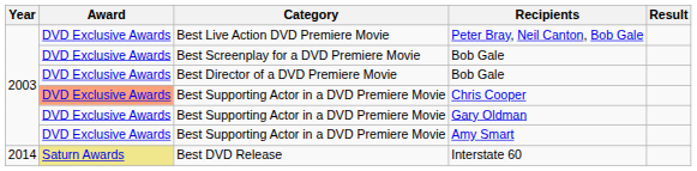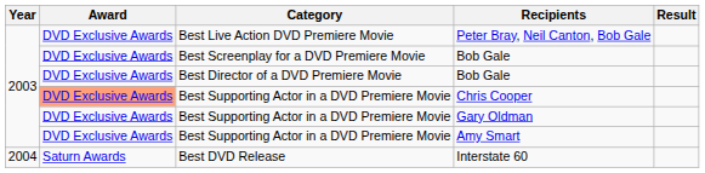 <table class="wikitable">
 <tr>
 <th>Year</th>
 <th>Award</th>
 <th>Category</th>
 <th>Recipients</th>
 <th>Result</th>
 </tr>
 <tr>
 <td rowspan="6">2003</td>
 <td><a href='#'>DVD Exclusive Awards</a></td>
 <td>Best Live Action DVD Premiere Movie</td>
 <td><a href='#'>Peter Bray</a>, <a href='#'>Neil Canton</a>, <a href='#'>Bob Gale</a></td>
 <td></td>
 </tr>
 <tr>
 <td><a href='#'>DVD Exclusive Awards</a></td>
 <td>Best Screenplay for a DVD Premiere Movie</td>
 <td>Bob Gale</td>
 <td></td>
 </tr>
 <tr>
 <td><a href='#'>DVD Exclusive Awards</a></td>
 <td>Best Director of a DVD Premiere Movie</td>
 <td>Bob Gale</td>
 <td></td>
 </tr>
 <tr>
 <td style="background: lightsalmon;"><a href='#'>DVD Exclusive Awards</a></td>
 <td>Best Supporting Actor in a DVD Premiere Movie</td>
 <td><a href='#'>Chris Cooper</a></td>
 <td></td>
 </tr>
 <tr>
 <td><a href='#'>DVD Exclusive Awards</a></td>
 <td>Best Supporting Actor in a DVD Premiere Movie</td>
 <td><a href='#'>Gary Oldman</a></td>
 <td></td>
 </tr>
 <tr>
 <td><a href='#'>DVD Exclusive Awards</a></td>
 <td>Best Supporting Actor in a DVD Premiere Movie</td>
 <td><a href='#'>Amy Smart</a></td>
 <td></td>
 </tr>
 <tr>
-<td>2014</td>
-<td style="background: khaki;"><a href='#'>Saturn Awards</a></td>
+<td>2004</td>
+<td><a href='#'>Saturn Awards</a></td>
 <td>Best DVD Release</td>
 <td>Interstate 60</td>
 <td></td>
 </tr>
 </table>
